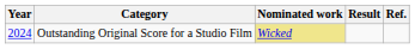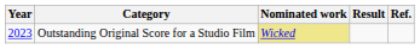 <table class="wikitable">
 <tr>
 <th>Year</th>
 <th>Category</th>
 <th>Nominated work</th>
 <th>Result</th>
 <th>Ref.</th>
 </tr>
 <tr>
-<td><a href='#'>2024</a></td>
+<td><a href='#'>2023</a></td>
 <td>Outstanding Original Score for a Studio Film</td>
 <td style="background: khaki;"><em><a href='#'>Wicked</a></em></td>
 <td></td>
 <td align="center"></td>
 </tr>
 </table>
